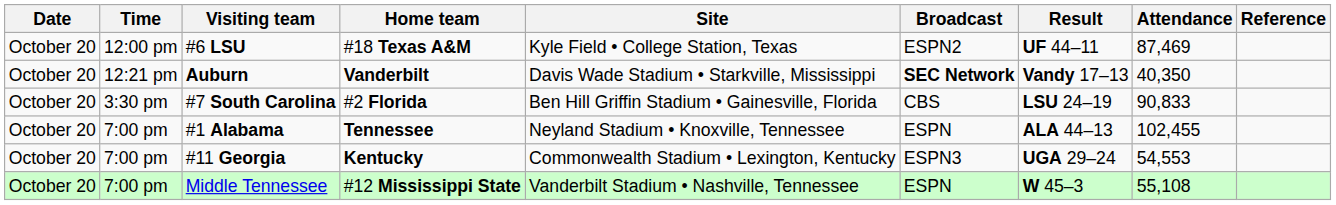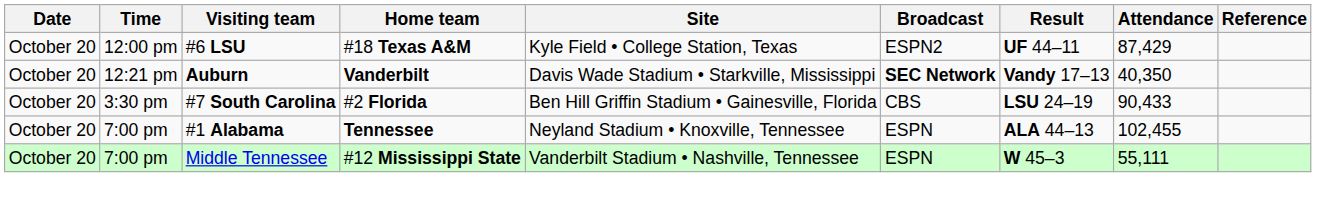 <table class="wikitable" style="font-size:95%;">
 <tr>
 <th>Date</th>
 <th>Time</th>
 <th>Visiting team</th>
 <th>Home team</th>
 <th>Site</th>
 <th>Broadcast</th>
 <th>Result</th>
 <th>Attendance</th>
 <th class="unsortable">Reference</th>
 </tr>
 <tr bgcolor=>
 <td>October 20</td>
 <td>12:00 pm</td>
 <td>#6 <strong>LSU</strong></td>
 <td>#18 <strong>Texas A&M</strong></td>
 <td>Kyle Field • College Station, Texas</td>
 <td>ESPN2</td>
 <td><strong>UF</strong> 44–11</td>
-<td>87,469</td>
+<td>87,429</td>
 <td align="center"></td>
 </tr>
 <tr bgcolor=>
 <td>October 20</td>
 <td>12:21 pm</td>
 <td><strong>Auburn</strong></td>
 <td><strong>Vanderbilt</strong></td>
 <td>Davis Wade Stadium • Starkville, Mississippi</td>
 <td><strong>SEC Network</strong></td>
 <td><strong>Vandy</strong> 17–13</td>
 <td>40,350</td>
 <td align="center"></td>
 </tr>
 <tr bgcolor=>
 <td>October 20</td>
 <td>3:30 pm</td>
 <td>#7 <strong>South Carolina</strong></td>
 <td>#2 <strong>Florida</strong></td>
 <td>Ben Hill Griffin Stadium • Gainesville, Florida</td>
 <td>CBS</td>
 <td><strong>LSU</strong> 24–19</td>
-<td>90,833</td>
+<td>90,433</td>
 <td align="center"></td>
 </tr>
 <tr bgcolor=>
 <td>October 20</td>
 <td>7:00 pm</td>
 <td>#1 <strong>Alabama</strong></td>
 <td><strong>Tennessee</strong></td>
 <td>Neyland Stadium • Knoxville, Tennessee</td>
 <td>ESPN</td>
 <td><strong>ALA</strong> 44–13</td>
 <td>102,455</td>
 <td align="center"></td>
 </tr>
-<tr bgcolor=>
-<td>October 20</td>
-<td>7:00 pm</td>
-<td>#11 <strong>Georgia</strong></td>
-<td><strong>Kentucky</strong></td>
-<td>Commonwealth Stadium • Lexington, Kentucky</td>
-<td>ESPN3</td>
-<td><strong>UGA</strong> 29–24</td>
-<td>54,553</td>
-<td align="center"></td>
-</tr>
 <tr bgcolor=ccffcc>
 <td>October 20</td>
 <td>7:00 pm</td>
 <td><a href='#'>Middle Tennessee</a></td>
 <td>#12 <strong>Mississippi State</strong></td>
 <td>Vanderbilt Stadium • Nashville, Tennessee</td>
 <td>ESPN</td>
 <td><strong>W</strong> 45–3</td>
-<td>55,108</td>
+<td>55,111</td>
 <td align="center"></td>
 </tr>
 </table>
